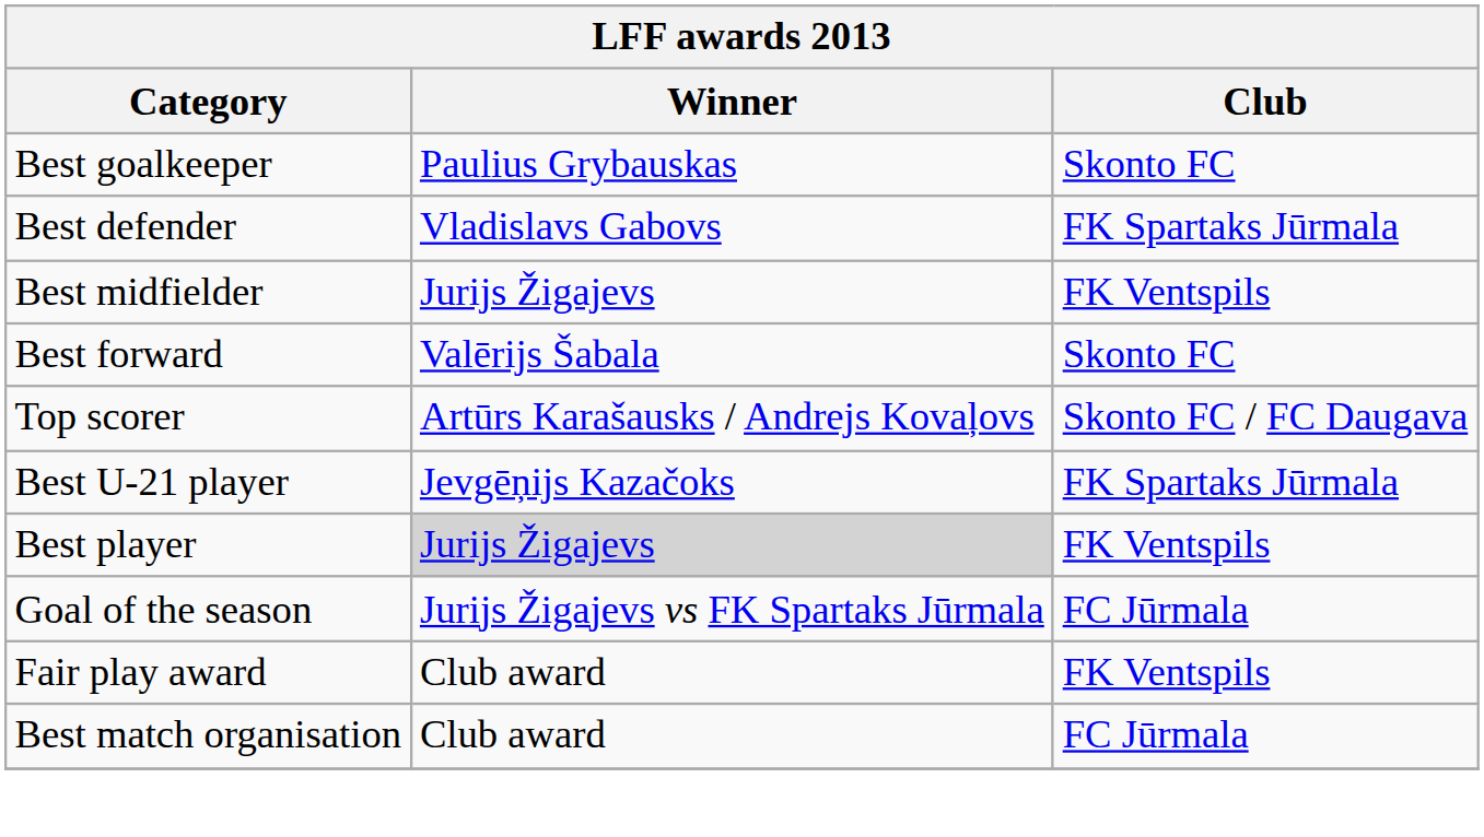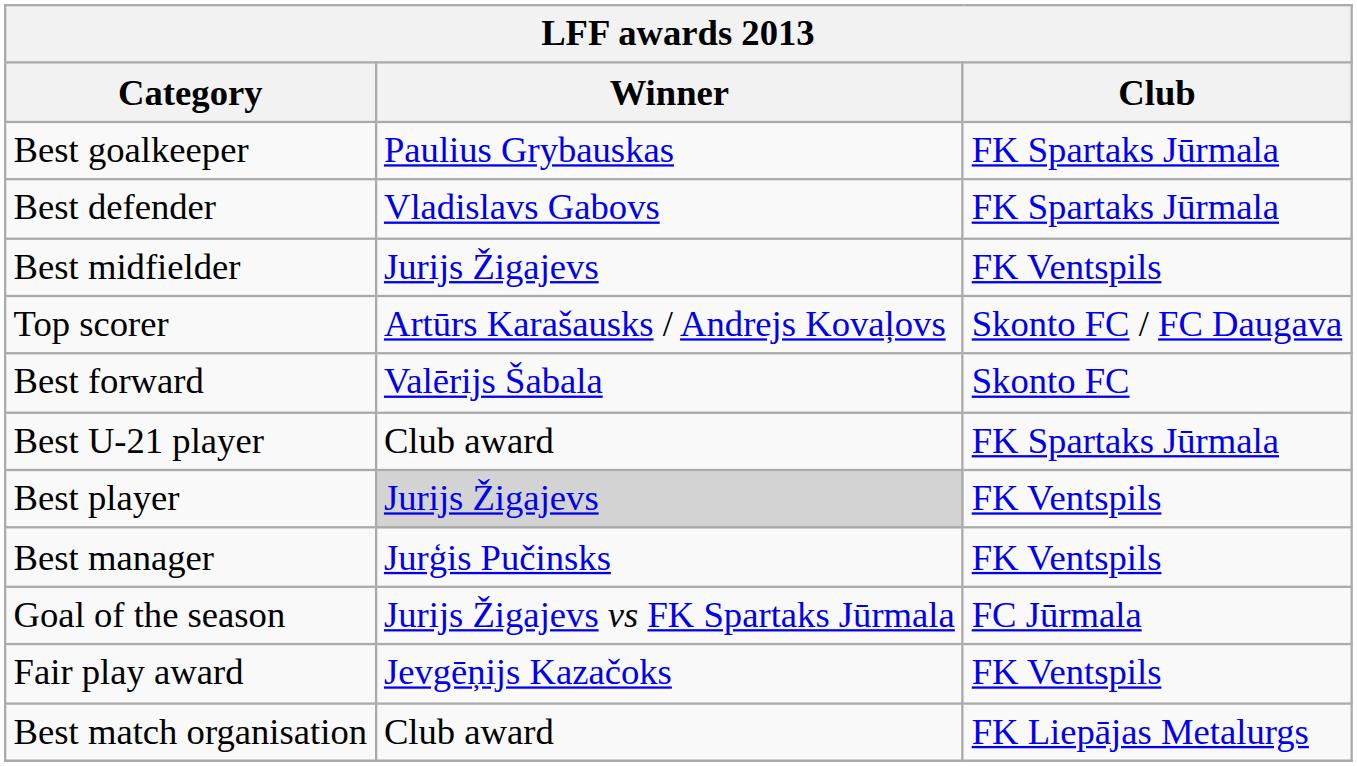 <table class="wikitable">
 <tr>
 <th colspan="3">LFF awards 2013</th>
 </tr>
 <tr>
 <th>Category</th>
 <th>Winner</th>
 <th>Club</th>
 </tr>
 <tr>
 <td>Best goalkeeper</td>
 <td> <a href='#'>Paulius Grybauskas</a></td>
-<td><a href='#'>Skonto FC</a></td>
+<td><a href='#'>FK Spartaks Jūrmala</a></td>
 </tr>
 <tr>
 <td>Best defender</td>
 <td> <a href='#'>Vladislavs Gabovs</a></td>
 <td><a href='#'>FK Spartaks Jūrmala</a></td>
 </tr>
 <tr>
 <td>Best midfielder</td>
 <td> <a href='#'>Jurijs Žigajevs</a></td>
 <td><a href='#'>FK Ventspils</a></td>
 </tr>
 <tr>
+<td>Top scorer</td>
+<td> <a href='#'>Artūrs Karašausks</a> /  <a href='#'>Andrejs Kovaļovs</a></td>
+<td><a href='#'>Skonto FC</a> / <a href='#'>FC Daugava</a></td>
+</tr>
+<tr>
 <td>Best forward</td>
 <td> <a href='#'>Valērijs Šabala</a></td>
 <td><a href='#'>Skonto FC</a></td>
 </tr>
 <tr>
-<td>Top scorer</td>
-<td> <a href='#'>Artūrs Karašausks</a> /  <a href='#'>Andrejs Kovaļovs</a></td>
-<td><a href='#'>Skonto FC</a> / <a href='#'>FC Daugava</a></td>
-</tr>
-<tr>
 <td>Best U-21 player</td>
-<td> <a href='#'>Jevgēņijs Kazačoks</a></td>
+<td>Club award</td>
 <td><a href='#'>FK Spartaks Jūrmala</a></td>
 </tr>
 <tr>
 <td>Best player</td>
 <td style="background: lightgrey;"> <a href='#'>Jurijs Žigajevs</a></td>
+<td><a href='#'>FK Ventspils</a></td>
+</tr>
+<tr>
+<td>Best manager</td>
+<td> <a href='#'>Jurģis Pučinsks</a></td>
 <td><a href='#'>FK Ventspils</a></td>
 </tr>
 <tr>
 <td>Goal of the season</td>
 <td> <a href='#'>Jurijs Žigajevs</a> <em>vs</em> <a href='#'>FK Spartaks Jūrmala</a></td>
 <td><a href='#'>FC Jūrmala</a></td>
 </tr>
 <tr>
 <td>Fair play award</td>
-<td>Club award</td>
+<td> <a href='#'>Jevgēņijs Kazačoks</a></td>
 <td><a href='#'>FK Ventspils</a></td>
 </tr>
 <tr>
 <td>Best match organisation</td>
 <td>Club award</td>
-<td><a href='#'>FC Jūrmala</a></td>
+<td><a href='#'>FK Liepājas Metalurgs</a></td>
 </tr>
 <tr>
 </tr>
 </table>
